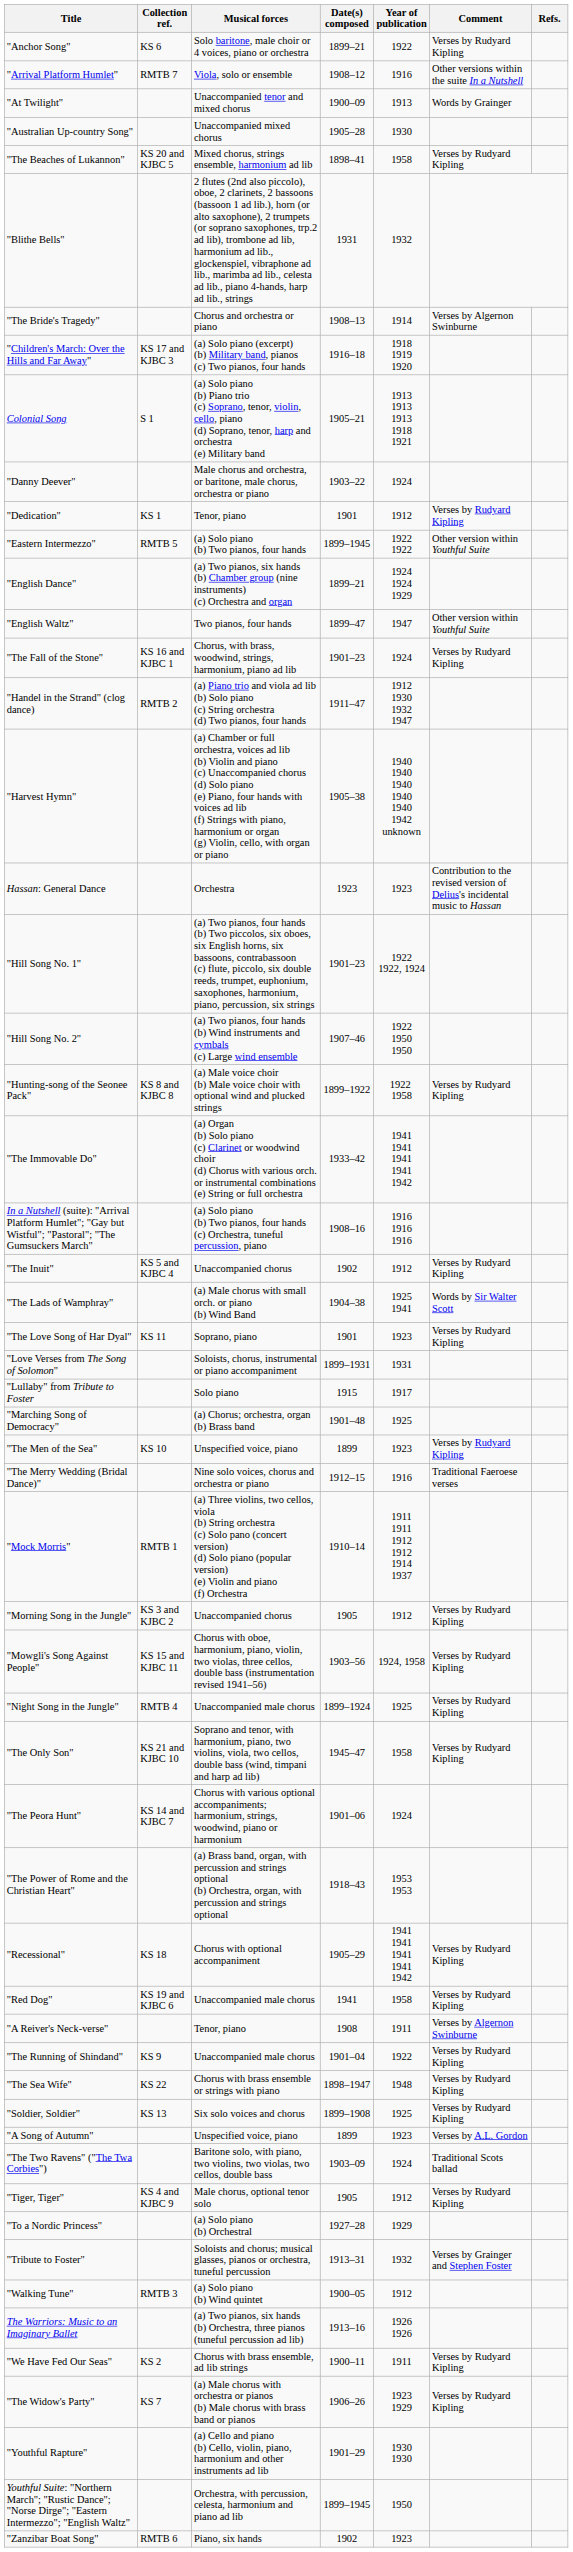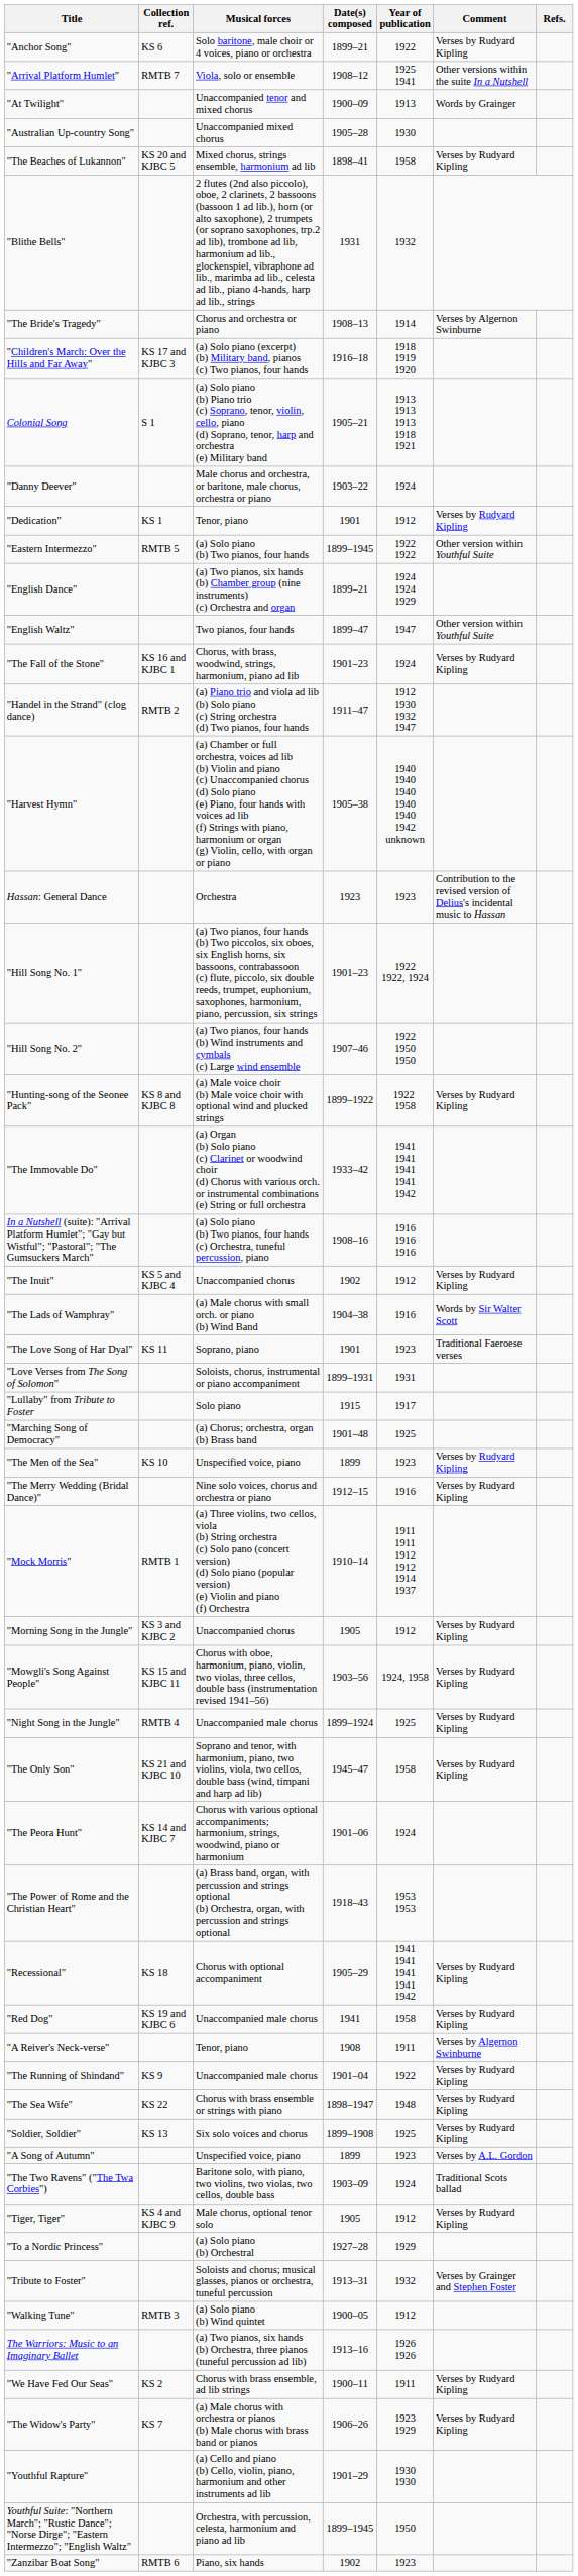 <table Class = "wikitable sortable">
 <tr>
 <th width="280">Title</th>
 <th width="80">Collection ref.</th>
 <th width="250">Musical forces</th>
 <th width="80">Date(s) composed</th>
 <th width="80">Year of publication</th>
 <th width="200">Comment</th>
 <th width= "60">Refs.</th>
 </tr>
 <tr>
 <td>"Anchor Song"</td>
 <td>KS 6</td>
 <td>Solo <a href='#'>baritone</a>, male choir or 4 voices, piano or orchestra</td>
 <td align= "center">1899–21</td>
 <td align= "center">1922</td>
 <td>Verses by Rudyard Kipling</td>
 <td></td>
 </tr>
 <tr>
 <td>"<a href='#'>Arrival Platform Humlet</a>"</td>
 <td>RMTB 7</td>
 <td><a href='#'>Viola</a>, solo or ensemble</td>
 <td align= "center">1908–12</td>
-<td align= "center">1916</td>
+<td align= "center">1925<br>1941</td>
 <td>Other versions within the suite <em><a href='#'>In a Nutshell</a></em></td>
 <td></td>
 </tr>
 <tr>
 <td>"At Twilight"</td>
 <td></td>
 <td>Unaccompanied <a href='#'>tenor</a> and mixed chorus</td>
 <td align= "center">1900–09</td>
 <td align= "center">1913</td>
 <td>Words by Grainger</td>
 <td></td>
 </tr>
 <tr>
 <td>"Australian Up-country Song"</td>
 <td></td>
 <td>Unaccompanied mixed chorus</td>
 <td align= "center">1905–28</td>
 <td align= "center">1930</td>
 <td></td>
 <td></td>
 </tr>
 <tr>
 <td>"The Beaches of Lukannon"</td>
 <td>KS 20 and KJBC 5</td>
 <td>Mixed chorus, strings ensemble, <a href='#'>harmonium</a> ad lib</td>
 <td align= "center">1898–41</td>
 <td align= "center">1958</td>
 <td>Verses by Rudyard Kipling</td>
 <td></td>
 </tr>
 <tr>
 <td>"Blithe Bells"</td>
 <td></td>
 <td>2 flutes (2nd also piccolo), oboe, 2 clarinets, 2 bassoons (bassoon 1 ad lib.), horn (or alto saxophone), 2 trumpets (or soprano saxophones, trp.2 ad lib), trombone ad lib, harmonium ad lib., glockenspiel, vibraphone ad lib., marimba ad lib., celesta ad lib., piano 4-hands, harp ad lib., strings</td>
 <td align= "center">1931</td>
 <td align= "center">1932</td>
 </tr>
 <tr>
 <td>"The Bride's Tragedy"</td>
 <td></td>
 <td>Chorus and orchestra or piano</td>
 <td align= "center">1908–13</td>
 <td align= "center">1914</td>
 <td>Verses by Algernon Swinburne</td>
 <td></td>
 </tr>
 <tr>
 <td>"<a href='#'>Children's March: Over the Hills and Far Away</a>"</td>
 <td>KS 17 and KJBC 3</td>
 <td>(a) Solo piano (excerpt)<br>(b) <a href='#'>Military band</a>, pianos<br>(c) Two pianos, four hands</td>
 <td align= "center">1916–18</td>
 <td align= "center">1918<br>1919<br>1920</td>
 <td></td>
 <td></td>
 </tr>
 <tr>
 <td><em><a href='#'>Colonial Song</a></em></td>
 <td>S 1</td>
 <td>(a) Solo piano<br>(b) Piano trio<br>(c) <a href='#'>Soprano</a>, tenor, <a href='#'>violin</a>, <a href='#'>cello</a>, piano<br>(d) Soprano, tenor, <a href='#'>harp</a> and orchestra<br>(e) Military band</td>
 <td align= "center">1905–21</td>
 <td align= "center">1913<br>1913<br>1913<br>1918<br>1921</td>
 <td></td>
 <td></td>
 </tr>
 <tr>
 <td>"Danny Deever"</td>
 <td></td>
 <td>Male chorus and orchestra, or baritone, male chorus, orchestra or piano</td>
 <td align= "center">1903–22</td>
 <td align= "center">1924</td>
 <td></td>
 <td></td>
 </tr>
 <tr>
 <td>"Dedication"</td>
 <td>KS 1</td>
 <td>Tenor, piano</td>
 <td align= "center">1901</td>
 <td align= "center">1912</td>
 <td>Verses by <a href='#'>Rudyard Kipling</a></td>
 <td></td>
 </tr>
 <tr>
 <td>"Eastern Intermezzo"</td>
 <td>RMTB 5</td>
 <td>(a) Solo piano<br>(b) Two pianos, four hands</td>
 <td align= "center">1899–1945</td>
 <td align= "center">1922<br>1922</td>
 <td>Other version within <em>Youthful Suite</em></td>
 <td></td>
 </tr>
 <tr>
 <td>"English Dance"</td>
 <td></td>
 <td>(a) Two pianos, six hands<br>(b) <a href='#'>Chamber group</a> (nine instruments)<br>(c) Orchestra and <a href='#'>organ</a></td>
 <td align= "center">1899–21</td>
 <td align= "center">1924<br>1924<br>1929</td>
 <td></td>
 <td></td>
 </tr>
 <tr>
 <td>"English Waltz"</td>
 <td></td>
 <td>Two pianos, four hands</td>
 <td align= "center">1899–47</td>
 <td align= "center">1947</td>
 <td>Other version within <em>Youthful Suite</em></td>
 <td></td>
 </tr>
 <tr>
 <td>"The Fall of the Stone"</td>
 <td>KS 16 and KJBC 1</td>
 <td>Chorus, with brass, woodwind, strings, harmonium, piano ad lib</td>
 <td align= "center">1901–23</td>
 <td align= "center">1924</td>
 <td>Verses by Rudyard Kipling</td>
 <td></td>
 </tr>
 <tr>
 <td>"Handel in the Strand" (clog dance)</td>
 <td>RMTB 2</td>
 <td>(a) <a href='#'>Piano trio</a> and viola ad lib<br>(b) Solo piano<br>(c) String orchestra<br>(d) Two pianos, four hands</td>
 <td align= "center">1911–47</td>
 <td align= "center">1912<br>1930<br>1932<br>1947</td>
 <td></td>
 <td></td>
 </tr>
 <tr>
 <td>"Harvest Hymn"</td>
 <td></td>
 <td>(a) Chamber or full orchestra, voices ad lib<br>(b) Violin and piano<br>(c) Unaccompanied chorus<br>(d) Solo piano<br>(e) Piano, four hands with voices ad lib<br>(f) Strings with piano, harmonium or organ<br>(g) Violin, cello, with organ or piano</td>
 <td align= "center">1905–38</td>
 <td align= "center">1940<br>1940<br>1940<br>1940<br>1940<br>1942<br>unknown</td>
 <td></td>
 <td></td>
 </tr>
 <tr>
 <td><em>Hassan</em>: General Dance</td>
 <td></td>
 <td>Orchestra</td>
 <td align= "center">1923</td>
 <td align= "center">1923</td>
 <td>Contribution to the revised version of <a href='#'>Delius</a>'s incidental music to <em>Hassan</em></td>
 <td></td>
 </tr>
 <tr>
 <td>"Hill Song No. 1"</td>
 <td></td>
 <td>(a) Two pianos, four hands<br>(b) Two piccolos, six oboes, six English horns, six bassoons, contrabassoon<br>(c) flute, piccolo, six double reeds, trumpet, euphonium, saxophones, harmonium, piano, percussion, six strings</td>
 <td align= "center">1901–23</td>
 <td align= "center">1922<br>1922, 1924</td>
 <td></td>
 <td></td>
 </tr>
 <tr>
 <td>"Hill Song No. 2"</td>
 <td></td>
 <td>(a) Two pianos, four hands<br>(b) Wind instruments and <a href='#'>cymbals</a><br>(c) Large <a href='#'>wind ensemble</a></td>
 <td align= "center">1907–46</td>
 <td align= "center">1922<br>1950<br>1950</td>
 <td></td>
 <td></td>
 </tr>
 <tr>
 <td>"Hunting-song of the Seonee Pack"</td>
 <td>KS 8 and KJBC 8</td>
 <td>(a) Male voice choir<br>(b) Male voice choir with optional wind and plucked strings</td>
 <td align= "center">1899–1922</td>
 <td align= "center">1922 <br>1958</td>
 <td>Verses by Rudyard Kipling</td>
 <td></td>
 </tr>
 <tr>
 <td>"The Immovable Do"</td>
 <td></td>
 <td>(a) Organ <br>(b) Solo piano <br>(c) <a href='#'>Clarinet</a> or woodwind choir<br>(d) Chorus with various orch. or instrumental combinations<br>(e) String or full orchestra</td>
 <td align= "center">1933–42</td>
 <td align= "center">1941<br>1941<br>1941<br>1941<br>1942</td>
 <td></td>
 <td></td>
 </tr>
 <tr>
 <td><em><a href='#'>In a Nutshell</a></em> (suite): "Arrival Platform Humlet"; "Gay but Wistful"; "Pastoral"; "The Gumsuckers March"</td>
 <td></td>
 <td>(a) Solo piano<br>(b) Two pianos, four hands<br>(c) Orchestra, tuneful <a href='#'>percussion</a>, piano</td>
 <td align= "center">1908–16</td>
 <td align= "center">1916<br>1916<br>1916</td>
 <td></td>
 <td></td>
 </tr>
 <tr>
 <td>"The Inuit"</td>
 <td>KS 5 and KJBC 4</td>
 <td>Unaccompanied chorus</td>
 <td align= "center">1902</td>
 <td align= "center">1912</td>
 <td>Verses by Rudyard Kipling</td>
 <td></td>
 </tr>
 <tr>
 <td>"The Lads of Wamphray"</td>
 <td></td>
 <td>(a) Male chorus with small orch. or piano<br>(b) Wind Band</td>
 <td align= "center">1904–38</td>
-<td align= "center">1925<br>1941</td>
+<td align= "center">1916</td>
 <td>Words by <a href='#'>Sir Walter Scott</a></td>
 <td></td>
 </tr>
 <tr>
 <td>"The Love Song of Har Dyal"</td>
 <td>KS 11</td>
 <td>Soprano, piano</td>
 <td align= "center">1901</td>
 <td align= "center">1923</td>
-<td>Verses by Rudyard Kipling</td>
+<td>Traditional Faeroese verses</td>
 <td></td>
 </tr>
 <tr>
 <td>"Love Verses from <em>The Song of Solomon</em>"</td>
 <td></td>
 <td>Soloists, chorus, instrumental or piano accompaniment</td>
 <td align= "center">1899–1931</td>
 <td align= "center">1931</td>
 <td></td>
 <td></td>
 </tr>
 <tr>
 <td>"Lullaby" from <em>Tribute to Foster</em></td>
 <td></td>
 <td>Solo piano</td>
 <td align= "center">1915</td>
 <td align= "center">1917</td>
 <td></td>
 <td></td>
 </tr>
 <tr>
 <td>"Marching Song of Democracy"</td>
 <td></td>
 <td>(a) Chorus; orchestra, organ<br>(b) Brass band</td>
 <td align= "center">1901–48</td>
 <td align= "center">1925</td>
 <td></td>
 <td></td>
 </tr>
 <tr>
 <td>"The Men of the Sea"</td>
 <td>KS 10</td>
 <td>Unspecified voice, piano</td>
 <td align= "center">1899</td>
 <td align= "center">1923</td>
 <td>Verses by <a href='#'>Rudyard Kipling</a></td>
 <td></td>
 </tr>
 <tr>
 <td>"The Merry Wedding (Bridal Dance)"</td>
 <td></td>
 <td>Nine solo voices, chorus and orchestra or piano</td>
 <td align= "center">1912–15</td>
 <td align= "center">1916</td>
-<td>Traditional Faeroese verses</td>
+<td>Verses by Rudyard Kipling</td>
 <td></td>
 </tr>
 <tr>
 <td>"<a href='#'>Mock Morris</a>"</td>
 <td>RMTB 1</td>
 <td>(a) Three violins, two cellos, viola<br>(b) String orchestra<br>(c) Solo pano (concert version)<br>(d) Solo piano (popular version)<br>(e) Violin and piano<br>(f) Orchestra</td>
 <td align= "center">1910–14</td>
 <td align= "center">1911<br>1911<br>1912<br>1912<br>1914<br>1937</td>
 <td></td>
 <td></td>
 </tr>
 <tr>
 <td>"Morning Song in the Jungle"</td>
 <td>KS 3 and KJBC 2</td>
 <td>Unaccompanied chorus</td>
 <td align= "center">1905</td>
 <td align= "center">1912</td>
 <td>Verses by Rudyard Kipling</td>
 <td></td>
 </tr>
 <tr>
 <td>"Mowgli's Song Against People"</td>
 <td>KS 15 and KJBC 11</td>
 <td>Chorus with oboe, harmonium, piano, violin, two violas, three cellos, double bass (instrumentation revised 1941–56)</td>
 <td align= "center">1903–56</td>
 <td align= "center">1924, 1958</td>
 <td>Verses by Rudyard Kipling</td>
 <td></td>
 </tr>
 <tr>
 <td>"Night Song in the Jungle"</td>
 <td>RMTB 4</td>
 <td>Unaccompanied male chorus</td>
 <td align= "center">1899–1924</td>
 <td align= "center">1925</td>
 <td>Verses by Rudyard Kipling</td>
 <td></td>
 </tr>
 <tr>
 <td>"The Only Son"</td>
 <td>KS 21 and KJBC 10</td>
 <td>Soprano and tenor, with harmonium, piano, two violins, viola, two cellos, double bass (wind, timpani and harp ad lib)</td>
 <td align= "center">1945–47</td>
 <td align= "center">1958</td>
 <td>Verses by Rudyard Kipling</td>
 <td></td>
 </tr>
 <tr>
 <td>"The Peora Hunt"</td>
 <td>KS 14 and KJBC 7</td>
 <td>Chorus with various optional accompaniments; harmonium, strings, woodwind, piano or harmonium</td>
 <td align= "center">1901–06</td>
 <td align= "center">1924</td>
 <td></td>
 <td></td>
 </tr>
 <tr>
 <td>"The Power of Rome and the Christian Heart"</td>
 <td></td>
 <td>(a) Brass band, organ, with percussion and strings optional<br>(b) Orchestra, organ, with percussion and strings optional</td>
 <td align= "center">1918–43</td>
 <td align= "center">1953<br>1953</td>
 <td></td>
 <td></td>
 </tr>
 <tr>
 <td>"Recessional"</td>
 <td>KS 18</td>
 <td>Chorus with optional accompaniment</td>
 <td align= "center">1905–29</td>
 <td align= "center">1941<br>1941<br>1941<br>1941<br>1942</td>
 <td>Verses by Rudyard Kipling</td>
 <td></td>
 </tr>
 <tr>
 <td>"Red Dog"</td>
 <td>KS 19 and KJBC 6</td>
 <td>Unaccompanied male chorus</td>
 <td align= "center">1941</td>
 <td align= "center">1958</td>
 <td>Verses by Rudyard Kipling</td>
 <td></td>
 </tr>
 <tr>
 <td>"A Reiver's Neck-verse"</td>
 <td></td>
 <td>Tenor, piano</td>
 <td align= "center">1908</td>
 <td align= "center">1911</td>
 <td>Verses by <a href='#'>Algernon Swinburne</a></td>
 <td></td>
 </tr>
 <tr>
 <td>"The Running of Shindand"</td>
 <td>KS 9</td>
 <td>Unaccompanied male chorus</td>
 <td align= "center">1901–04</td>
 <td align= "center">1922</td>
 <td>Verses by Rudyard Kipling</td>
 <td></td>
 </tr>
 <tr>
 <td>"The Sea Wife"</td>
 <td>KS 22</td>
 <td>Chorus with brass ensemble or strings with piano</td>
 <td align= "center">1898–1947</td>
 <td align= "center">1948</td>
 <td>Verses by Rudyard Kipling</td>
 <td></td>
 </tr>
 <tr>
 <td>"Soldier, Soldier"</td>
 <td>KS 13</td>
 <td>Six solo voices and chorus</td>
 <td align= "center">1899–1908</td>
 <td align= "center">1925</td>
 <td>Verses by Rudyard Kipling</td>
 <td></td>
 </tr>
 <tr>
 <td>"A Song of Autumn"</td>
 <td></td>
 <td>Unspecified voice, piano</td>
 <td align= "center">1899</td>
 <td align= "center">1923</td>
 <td>Verses by <a href='#'>A.L. Gordon</a></td>
 <td></td>
 </tr>
 <tr>
 <td>"The Two Ravens" ("<a href='#'>The Twa Corbies</a>")</td>
 <td></td>
 <td>Baritone solo, with piano, two violins, two violas, two cellos, double bass</td>
 <td align= "center">1903–09</td>
 <td align= "center">1924</td>
 <td>Traditional Scots ballad</td>
 <td></td>
 </tr>
 <tr>
 <td>"Tiger, Tiger"</td>
 <td>KS 4 and KJBC 9</td>
 <td>Male chorus, optional tenor solo</td>
 <td align= "center">1905</td>
 <td align= "center">1912</td>
 <td>Verses by Rudyard Kipling</td>
 <td></td>
 </tr>
 <tr>
 <td>"To a Nordic Princess"</td>
 <td></td>
 <td>(a) Solo piano<br>(b) Orchestral</td>
 <td align= "center">1927–28</td>
 <td align= "center">1929</td>
 <td></td>
 <td></td>
 </tr>
 <tr>
 <td>"Tribute to Foster"</td>
 <td></td>
 <td>Soloists and chorus; musical glasses, pianos or orchestra, tuneful percussion</td>
 <td align= "center">1913–31</td>
 <td align= "center">1932</td>
 <td>Verses by Grainger and <a href='#'>Stephen Foster</a></td>
 <td></td>
 </tr>
 <tr>
 <td>"Walking Tune"</td>
 <td>RMTB 3</td>
 <td>(a) Solo piano<br>(b) Wind quintet</td>
 <td align= "center">1900–05</td>
 <td align= "center">1912</td>
 <td></td>
 <td></td>
 </tr>
 <tr>
 <td><em><a href='#'>The Warriors: Music to an Imaginary Ballet</a></em></td>
 <td></td>
 <td>(a) Two pianos, six hands<br>(b) Orchestra, three pianos (tuneful percussion ad lib)</td>
 <td align= "center">1913–16</td>
 <td align= "center">1926<br>1926</td>
 <td></td>
 <td></td>
 </tr>
 <tr>
 <td>"We Have Fed Our Seas"</td>
 <td>KS 2</td>
 <td>Chorus with brass ensemble, ad lib strings</td>
 <td align= "center">1900–11</td>
 <td align= "center">1911</td>
 <td>Verses by Rudyard Kipling</td>
 <td></td>
 </tr>
 <tr>
 <td>"The Widow's Party"</td>
 <td>KS 7</td>
 <td>(a) Male chorus with orchestra or pianos<br>(b) Male chorus with brass band or pianos</td>
 <td align= "center">1906–26</td>
 <td align= "center">1923<br>1929</td>
 <td>Verses by Rudyard Kipling</td>
 <td></td>
 </tr>
 <tr>
 <td>"Youthful Rapture"</td>
 <td></td>
 <td>(a) Cello and piano<br>(b) Cello, violin, piano, harmonium and other instruments ad lib</td>
 <td align= "center">1901–29</td>
 <td align= "center">1930<br>1930</td>
 <td></td>
 <td></td>
 </tr>
 <tr>
 <td><em>Youthful Suite</em>: "Northern March"; "Rustic Dance"; "Norse Dirge"; "Eastern Intermezzo"; "English Waltz"</td>
 <td></td>
 <td>Orchestra, with percussion, celesta, harmonium and piano ad lib</td>
 <td align= "center">1899–1945</td>
 <td align= "center">1950</td>
 <td></td>
 <td></td>
 </tr>
 <tr>
 <td>"Zanzibar Boat Song"</td>
 <td>RMTB 6</td>
 <td>Piano, six hands</td>
 <td align= "center">1902</td>
 <td align= "center">1923</td>
 <td></td>
 <td></td>
 </tr>
 </table>
